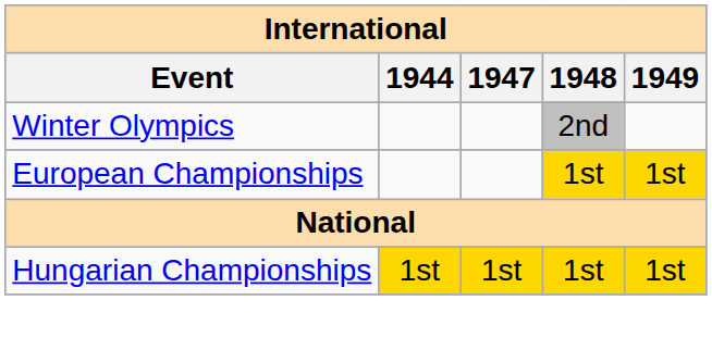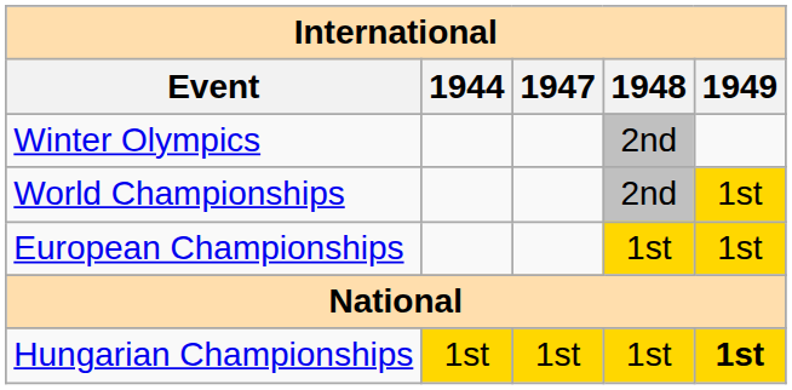 <table class="wikitable" style="text-align:center">
 <tr>
 <th style="background-color: #ffdead; " colspan=5 align=center>International</th>
 </tr>
 <tr>
 <th>Event</th>
 <th>1944</th>
 <th>1947</th>
 <th>1948</th>
 <th>1949</th>
 </tr>
 <tr>
 <td align=left><a href='#'>Winter Olympics</a></td>
 <td></td>
 <td></td>
 <td bgcolor=silver>2nd</td>
 <td></td>
 </tr>
 <tr>
+<td align=left><a href='#'>World Championships</a></td>
+<td></td>
+<td></td>
+<td bgcolor=silver>2nd</td>
+<td bgcolor=gold>1st</td>
+</tr>
+<tr>
 <td align=left><a href='#'>European Championships</a></td>
 <td></td>
 <td></td>
 <td bgcolor=gold>1st</td>
 <td bgcolor=gold>1st</td>
 </tr>
 <tr>
 <th style="background-color: #ffdead; " colspan=5 align=center>National</th>
 </tr>
 <tr>
 <td align=left><a href='#'>Hungarian Championships</a></td>
 <td bgcolor=gold>1st</td>
 <td bgcolor=gold>1st</td>
 <td bgcolor=gold>1st</td>
-<td bgcolor=gold>1st</td>
+<td bgcolor=gold><strong>1st</strong></td>
 </tr>
 </table>
